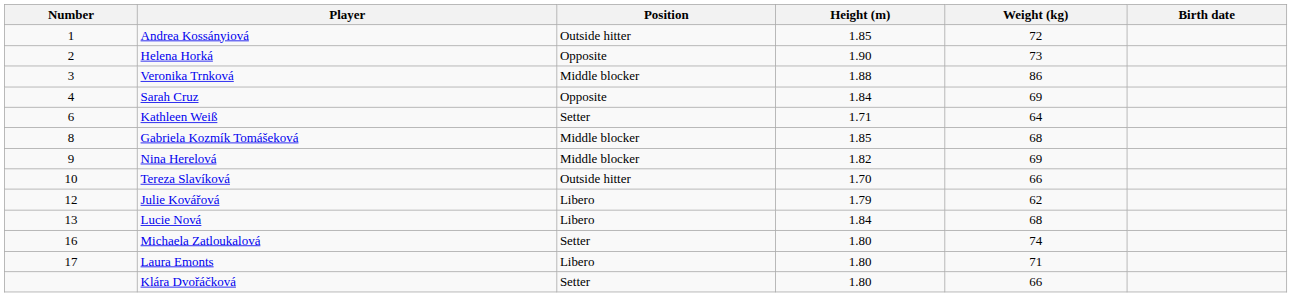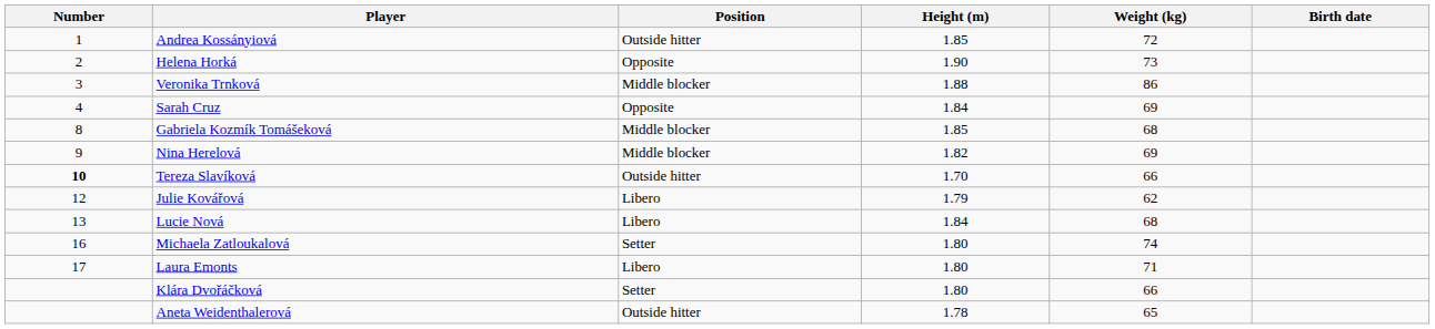 <table class="wikitable" style="width:100%;">
 <tr>
 <th>Number</th>
 <th>Player</th>
 <th>Position</th>
 <th>Height (m)</th>
 <th>Weight (kg)</th>
 <th>Birth date</th>
 </tr>
 <tr>
 <td align=center>1</td>
 <td> <a href='#'>Andrea Kossányiová</a></td>
 <td>Outside hitter</td>
 <td align=center>1.85</td>
 <td align=center>72</td>
 <td></td>
 </tr>
 <tr>
 <td align=center>2</td>
 <td> <a href='#'>Helena Horká</a></td>
 <td>Opposite</td>
 <td align=center>1.90</td>
 <td align=center>73</td>
 <td></td>
 </tr>
 <tr>
 <td align=center>3</td>
 <td> <a href='#'>Veronika Trnková</a></td>
 <td>Middle blocker</td>
 <td align=center>1.88</td>
 <td align=center>86</td>
 <td></td>
 </tr>
 <tr>
 <td align=center>4</td>
 <td> <a href='#'>Sarah Cruz</a></td>
 <td>Opposite</td>
 <td align=center>1.84</td>
 <td align=center>69</td>
 <td></td>
 </tr>
 <tr>
-<td align=center>6</td>
-<td> <a href='#'>Kathleen Weiß</a></td>
-<td>Setter</td>
-<td align=center>1.71</td>
-<td align=center>64</td>
-<td></td>
-</tr>
-<tr>
 <td align=center>8</td>
 <td> <a href='#'>Gabriela Kozmík Tomášeková</a></td>
 <td>Middle blocker</td>
 <td align=center>1.85</td>
 <td align=center>68</td>
 <td></td>
 </tr>
 <tr>
 <td align=center>9</td>
 <td> <a href='#'>Nina Herelová</a></td>
 <td>Middle blocker</td>
 <td align=center>1.82</td>
 <td align=center>69</td>
 <td></td>
 </tr>
 <tr>
-<td align=center>10</td>
+<td align=center><strong>10</strong></td>
 <td> <a href='#'>Tereza Slavíková</a></td>
 <td>Outside hitter</td>
 <td align=center>1.70</td>
 <td align=center>66</td>
 <td></td>
 </tr>
 <tr>
 <td align=center>12</td>
 <td> <a href='#'>Julie Kovářová</a></td>
 <td>Libero</td>
 <td align=center>1.79</td>
 <td align=center>62</td>
 <td></td>
 </tr>
 <tr>
 <td align=center>13</td>
 <td> <a href='#'>Lucie Nová</a></td>
 <td>Libero</td>
 <td align=center>1.84</td>
 <td align=center>68</td>
 <td></td>
 </tr>
 <tr>
 <td align=center>16</td>
 <td> <a href='#'>Michaela Zatloukalová</a></td>
 <td>Setter</td>
 <td align=center>1.80</td>
 <td align=center>74</td>
 <td></td>
 </tr>
 <tr>
 <td align=center>17</td>
 <td> <a href='#'>Laura Emonts</a></td>
 <td>Libero</td>
 <td align=center>1.80</td>
 <td align=center>71</td>
 <td></td>
 </tr>
 <tr>
 <td align=center></td>
 <td> <a href='#'>Klára Dvořáčková</a></td>
 <td>Setter</td>
 <td align=center>1.80</td>
 <td align=center>66</td>
 <td></td>
 </tr>
+<tr>
+<td align=center></td>
+<td> <a href='#'>Aneta Weidenthalerová</a></td>
+<td>Outside hitter</td>
+<td align=center>1.78</td>
+<td align=center>65</td>
+<td></td>
+</tr>
 </table>
